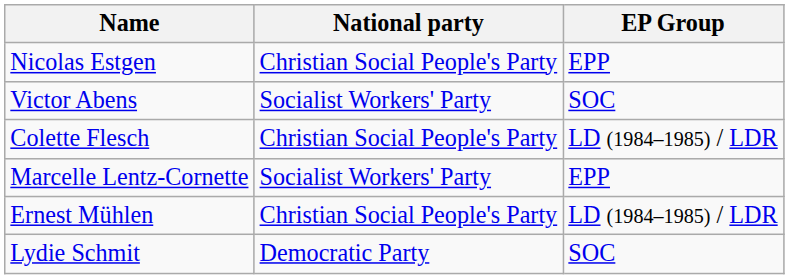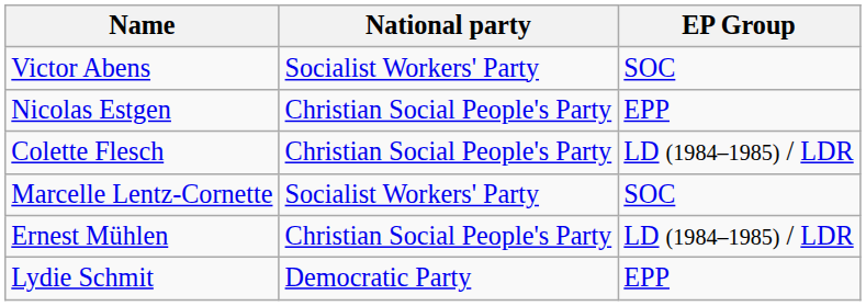 <table class="sortable wikitable">
 <tr>
 <th>Name</th>
 <th>National party</th>
 <th>EP Group</th>
 </tr>
 <tr>
+<td><a href='#'>Victor Abens</a></td>
+<td> <a href='#'>Socialist Workers' Party</a></td>
+<td> <a href='#'>SOC</a></td>
+</tr>
+<tr>
 <td><a href='#'>Nicolas Estgen</a></td>
 <td> <a href='#'>Christian Social People's Party</a></td>
 <td> <a href='#'>EPP</a></td>
-</tr>
-<tr>
-<td><a href='#'>Victor Abens</a></td>
-<td> <a href='#'>Socialist Workers' Party</a></td>
-<td> <a href='#'>SOC</a></td>
 </tr>
 <tr>
 <td><a href='#'>Colette Flesch</a></td>
 <td> <a href='#'>Christian Social People's Party</a></td>
 <td> <a href='#'>LD</a> <small>(1984–1985)</small> / <a href='#'>LDR</a></td>
 </tr>
 <tr>
 <td><a href='#'>Marcelle Lentz-Cornette</a></td>
 <td> <a href='#'>Socialist Workers' Party</a></td>
-<td> <a href='#'>EPP</a></td>
+<td> <a href='#'>SOC</a></td>
 </tr>
 <tr>
 <td><a href='#'>Ernest Mühlen</a></td>
 <td> <a href='#'>Christian Social People's Party</a></td>
 <td> <a href='#'>LD</a> <small>(1984–1985)</small> / <a href='#'>LDR</a></td>
 </tr>
 <tr>
 <td><a href='#'>Lydie Schmit</a></td>
 <td> <a href='#'>Democratic Party</a></td>
-<td> <a href='#'>SOC</a></td>
+<td> <a href='#'>EPP</a></td>
 </tr>
 </table>
